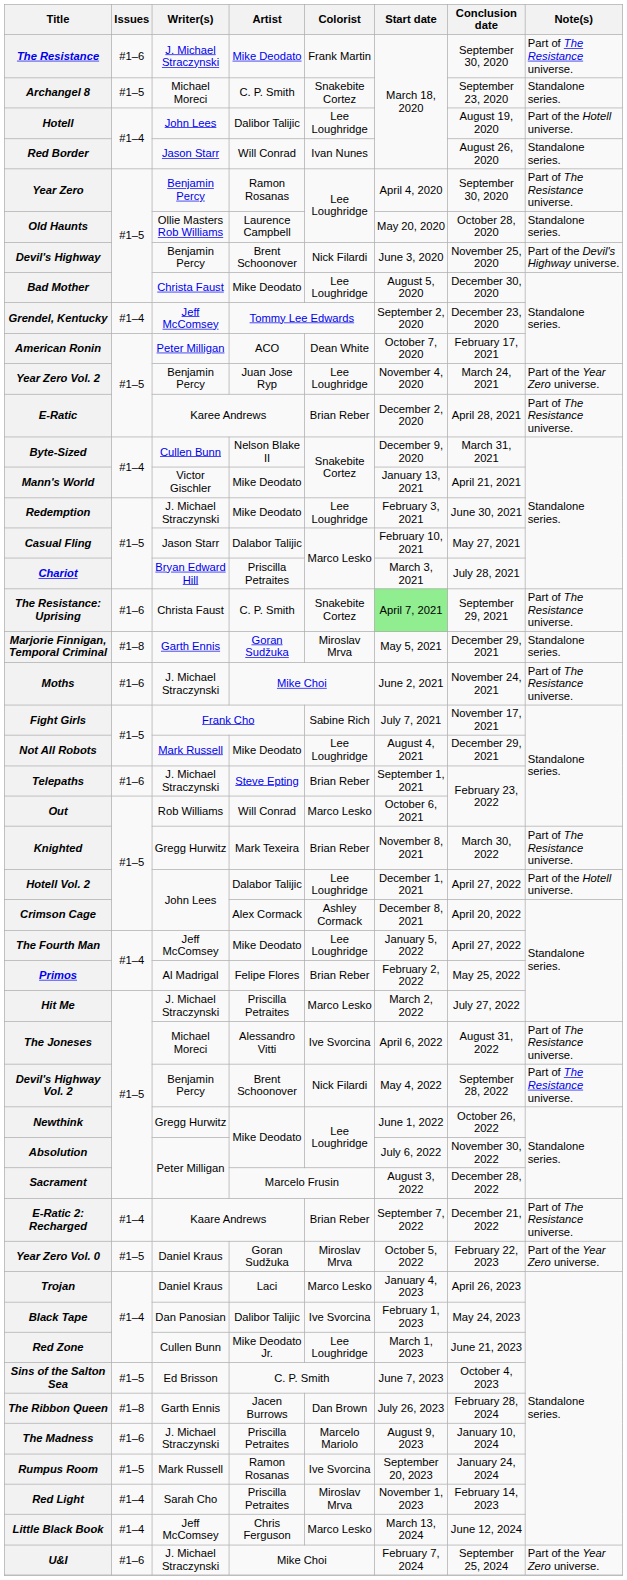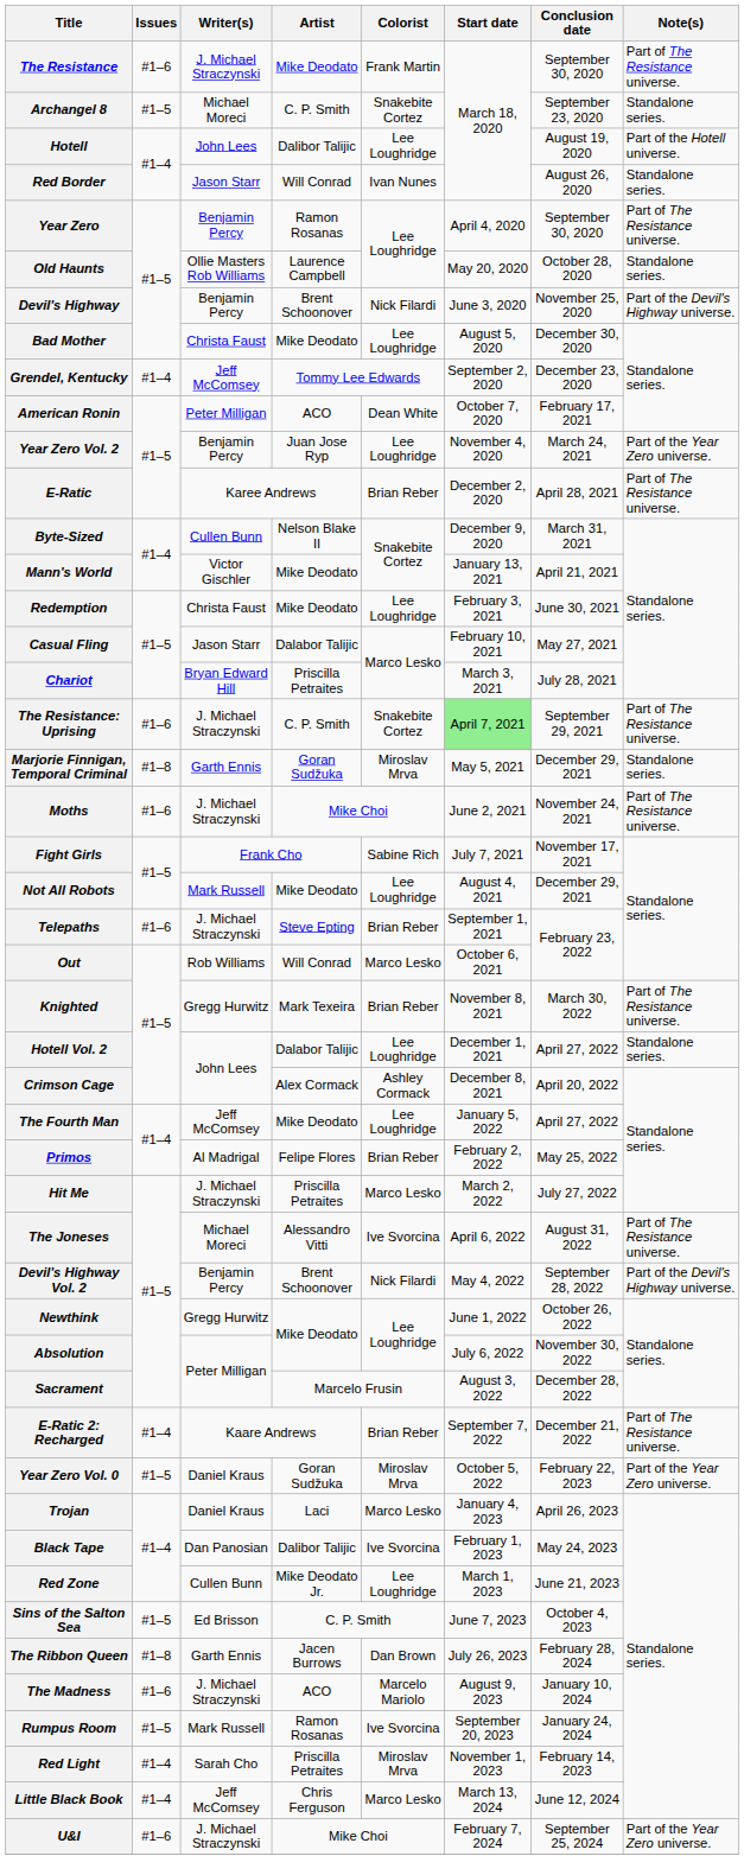 <table class="wikitable sortable collapsible plainrowheaders" style="margin:1em auto 1em auto;">
 <tr>
 <th scope="col">Title</th>
 <th scope="col">Issues</th>
 <th scope="col">Writer(s)</th>
 <th scope="col">Artist</th>
 <th scope="col">Colorist</th>
 <th scope="col">Start date</th>
 <th scope="col">Conclusion date</th>
 <th scope="col">Note(s)</th>
 </tr>
 <tr>
 <th scope="row"><em><a href='#'>The Resistance</a></em></th>
 <td align="center">#1–6</td>
 <td align="center"><a href='#'>J. Michael Straczynski</a></td>
 <td align="center"><a href='#'>Mike Deodato</a></td>
 <td align="center">Frank Martin</td>
 <td rowspan="4" align="center">March 18, 2020</td>
 <td align="center">September 30, 2020</td>
 <td>Part of <em><a href='#'>The Resistance</a></em> universe.</td>
 </tr>
 <tr>
 <th scope="row"><em>Archangel 8</em></th>
 <td align="center">#1–5</td>
 <td align="center">Michael Moreci</td>
 <td align="center">C. P. Smith</td>
 <td align="center">Snakebite Cortez</td>
 <td align="center">September 23, 2020</td>
 <td>Standalone series.</td>
 </tr>
 <tr>
 <th scope="row"><em>Hotell</em></th>
 <td rowspan="2" align="center">#1–4</td>
 <td align="center"><a href='#'>John Lees</a></td>
 <td align="center">Dalibor Talijic</td>
 <td align="center">Lee Loughridge</td>
 <td align="center">August 19, 2020</td>
 <td>Part of the <em>Hotell</em> universe.</td>
 </tr>
 <tr>
 <th scope="row"><em>Red Border</em></th>
 <td align="center"><a href='#'>Jason Starr</a></td>
 <td align="center">Will Conrad</td>
 <td align="center">Ivan Nunes</td>
 <td align="center">August 26, 2020</td>
 <td>Standalone series.</td>
 </tr>
 <tr>
 <th scope="row"><em>Year Zero</em></th>
 <td rowspan="4" align="center">#1–5</td>
 <td align="center"><a href='#'>Benjamin Percy</a></td>
 <td align="center">Ramon Rosanas</td>
 <td rowspan="2" align="center">Lee Loughridge</td>
 <td align="center">April 4, 2020</td>
 <td align="center">September 30, 2020</td>
 <td>Part of <em>The Resistance</em> universe.</td>
 </tr>
 <tr>
 <th scope="row"><em>Old Haunts</em></th>
 <td align="center">Ollie Masters<br><a href='#'>Rob Williams</a></td>
 <td align="center">Laurence Campbell</td>
 <td align="center">May 20, 2020</td>
 <td align="center">October 28, 2020</td>
 <td>Standalone series.</td>
 </tr>
 <tr>
 <th scope="row"><em>Devil's Highway</em></th>
 <td align="center">Benjamin Percy</td>
 <td align="center">Brent Schoonover</td>
 <td align="center">Nick Filardi</td>
 <td align="center">June 3, 2020</td>
 <td align="center">November 25, 2020</td>
 <td>Part of the <em>Devil's Highway</em> universe.</td>
 </tr>
 <tr>
 <th scope="row"><em>Bad Mother</em></th>
 <td align="center"><a href='#'>Christa Faust</a></td>
 <td align="center">Mike Deodato</td>
 <td align="center">Lee Loughridge</td>
 <td align="center">August 5, 2020</td>
 <td align="center">December 30, 2020</td>
 <td rowspan="3">Standalone series.</td>
 </tr>
 <tr>
 <th scope="row"><em>Grendel, Kentucky</em></th>
 <td align="center">#1–4</td>
 <td align="center"><a href='#'>Jeff McComsey</a></td>
 <td align="center" colspan="2"><a href='#'>Tommy Lee Edwards</a></td>
 <td align="center">September 2, 2020</td>
 <td align="center">December 23, 2020</td>
 </tr>
 <tr>
 <th scope="row"><em>American Ronin</em></th>
 <td align="center" rowspan="3">#1–5</td>
 <td align="center"><a href='#'>Peter Milligan</a></td>
 <td align="center">ACO</td>
 <td align="center">Dean White</td>
 <td align="center">October 7, 2020</td>
 <td align="center">February 17, 2021</td>
 </tr>
 <tr>
 <th scope="row"><em>Year Zero Vol. 2</em></th>
 <td align="center">Benjamin Percy</td>
 <td align="center">Juan Jose Ryp</td>
 <td align="center">Lee Loughridge</td>
 <td align="center">November 4, 2020</td>
 <td align="center">March 24, 2021</td>
 <td>Part of the <em>Year Zero</em> universe.</td>
 </tr>
 <tr>
 <th scope="row"><em>E-Ratic</em></th>
 <td colspan="2" align="center">Karee Andrews</td>
 <td align="center">Brian Reber</td>
 <td align="center">December 2, 2020</td>
 <td align="center">April 28, 2021</td>
 <td>Part of <em>The Resistance</em> universe.</td>
 </tr>
 <tr>
 <th scope="row"><em>Byte-Sized</em></th>
 <td align="center" rowspan="2">#1–4</td>
 <td align="center"><a href='#'>Cullen Bunn</a></td>
 <td align="center">Nelson Blake II</td>
 <td rowspan="2" align="center">Snakebite Cortez</td>
 <td align="center">December 9, 2020</td>
 <td align="center">March 31, 2021</td>
 <td rowspan="5">Standalone series.</td>
 </tr>
 <tr>
 <th scope="row"><em>Mann's World</em></th>
 <td align="center">Victor Gischler</td>
 <td align="center">Mike Deodato</td>
 <td align="center">January 13, 2021</td>
 <td align="center">April 21, 2021</td>
 </tr>
 <tr>
 <th scope="row"><em>Redemption</em></th>
 <td rowspan="3" align="center">#1–5</td>
-<td align="center">J. Michael Straczynski</td>
+<td align="center">Christa Faust</td>
 <td align="center">Mike Deodato</td>
 <td align="center">Lee Loughridge</td>
 <td align="center">February 3, 2021</td>
 <td align="center">June 30, 2021</td>
 </tr>
 <tr>
 <th scope="row"><em>Casual Fling</em></th>
 <td align="center">Jason Starr</td>
 <td align="center">Dalabor Talijic</td>
 <td align="center" rowspan="2">Marco Lesko</td>
 <td align="center">February 10, 2021</td>
 <td align="center">May 27, 2021</td>
 </tr>
 <tr>
 <th scope="row"><em><a href='#'>Chariot</a></em></th>
 <td align="center"><a href='#'>Bryan Edward Hill</a></td>
 <td align="center">Priscilla Petraites</td>
 <td align="center">March 3, 2021</td>
 <td align="center">July 28, 2021</td>
 </tr>
 <tr>
 <th scope="row"><em>The Resistance: Uprising</em></th>
 <td align="center">#1–6</td>
-<td align="center">Christa Faust</td>
+<td align="center">J. Michael Straczynski</td>
 <td align="center">C. P. Smith</td>
 <td align="center">Snakebite Cortez</td>
 <td align="center" style="background: lightgreen;">April 7, 2021</td>
 <td align="center">September 29, 2021</td>
 <td>Part of <em>The Resistance</em> universe.</td>
 </tr>
 <tr>
 <th scope="row"><em>Marjorie Finnigan, Temporal Criminal</em></th>
 <td align="center">#1–8</td>
 <td align="center"><a href='#'>Garth Ennis</a></td>
 <td align="center"><a href='#'>Goran Sudžuka</a></td>
 <td align="center">Miroslav Mrva</td>
 <td align="center">May 5, 2021</td>
 <td align="center">December 29, 2021</td>
 <td>Standalone series.</td>
 </tr>
 <tr>
 <th scope="row"><em>Moths</em></th>
 <td align="center">#1–6</td>
 <td align="center">J. Michael Straczynski</td>
 <td align="center" colspan="2"><a href='#'>Mike Choi</a></td>
 <td align="center">June 2, 2021</td>
 <td align="center">November 24, 2021</td>
 <td>Part of <em>The Resistance</em> universe.</td>
 </tr>
 <tr>
 <th scope="row"><em>Fight Girls</em></th>
 <td align="center" rowspan="2">#1–5</td>
 <td colspan="2" align="center"><a href='#'>Frank Cho</a></td>
 <td align="center">Sabine Rich</td>
 <td align="center">July 7, 2021</td>
 <td align="center">November 17, 2021</td>
 <td rowspan="4">Standalone series.</td>
 </tr>
 <tr>
 <th scope="row"><em>Not All Robots</em></th>
 <td align="center"><a href='#'>Mark Russell</a></td>
 <td align="center">Mike Deodato</td>
 <td align="center">Lee Loughridge</td>
 <td align="center">August 4, 2021</td>
 <td align="center">December 29, 2021</td>
 </tr>
 <tr>
 <th scope="row"><em>Telepaths</em></th>
 <td align="center">#1–6</td>
 <td align="center">J. Michael Straczynski</td>
 <td align="center"><a href='#'>Steve Epting</a></td>
 <td align="center">Brian Reber</td>
 <td align="center">September 1, 2021</td>
 <td rowspan="2" align="center">February 23, 2022</td>
 </tr>
 <tr>
 <th scope="row"><em>Out</em></th>
 <td align="center" rowspan="4">#1–5</td>
 <td align="center">Rob Williams</td>
 <td align="center">Will Conrad</td>
 <td align="center">Marco Lesko</td>
 <td align="center">October 6, 2021</td>
 </tr>
 <tr>
 <th scope="row"><em>Knighted</em></th>
 <td align="center">Gregg Hurwitz</td>
 <td align="center">Mark Texeira</td>
 <td align="center">Brian Reber</td>
 <td align="center">November 8, 2021</td>
 <td align="center">March 30, 2022</td>
 <td>Part of <em>The Resistance</em> universe.</td>
 </tr>
 <tr>
 <th scope="row"><em>Hotell Vol. 2</em></th>
 <td align="center" rowspan="2">John Lees</td>
 <td align="center">Dalabor Talijic</td>
 <td align="center">Lee Loughridge</td>
 <td align="center">December 1, 2021</td>
 <td align="center">April 27, 2022</td>
-<td>Part of the <em>Hotell</em> universe.</td>
+<td>Standalone series.</td>
 </tr>
 <tr>
 <th scope="row"><em>Crimson Cage</em></th>
 <td align="center">Alex Cormack</td>
 <td align="center">Ashley Cormack</td>
 <td align="center">December 8, 2021</td>
 <td align="center">April 20, 2022</td>
 <td rowspan="4">Standalone series.</td>
 </tr>
 <tr>
 <th scope="row"><em>The Fourth Man</em></th>
 <td align="center" rowspan="2">#1–4</td>
 <td align="center">Jeff McComsey</td>
 <td align="center">Mike Deodato</td>
 <td align="center">Lee Loughridge</td>
 <td align="center">January 5, 2022</td>
 <td align="center">April 27, 2022</td>
 </tr>
 <tr>
 <th scope="row"><em><a href='#'>Primos</a></em></th>
 <td align="center">Al Madrigal</td>
 <td align="center">Felipe Flores</td>
 <td align="center">Brian Reber</td>
 <td align="center">February 2, 2022</td>
 <td align="center">May 25, 2022</td>
 </tr>
 <tr>
 <th scope="row"><em>Hit Me</em></th>
 <td align="center" rowspan="6">#1–5</td>
 <td align="center">J. Michael Straczynski</td>
 <td align="center">Priscilla Petraites</td>
 <td align="center">Marco Lesko</td>
 <td align="center">March 2, 2022</td>
 <td align="center">July 27, 2022</td>
 </tr>
 <tr>
 <th scope="row"><em>The Joneses</em></th>
 <td align="center">Michael Moreci</td>
 <td align="center">Alessandro Vitti</td>
 <td align="center">Ive Svorcina</td>
 <td align="center">April 6, 2022</td>
 <td align="center">August 31, 2022</td>
 <td>Part of <em>The Resistance</em> universe.</td>
 </tr>
 <tr>
 <th scope="row"><em>Devil's Highway Vol. 2</em></th>
 <td align="center">Benjamin Percy</td>
 <td align="center">Brent Schoonover</td>
 <td align="center">Nick Filardi</td>
 <td align="center">May 4, 2022</td>
 <td align="center">September 28, 2022</td>
-<td>Part of <em><a href='#'>The Resistance</a></em> universe.</td>
+<td>Part of the <em>Devil's Highway</em> universe.</td>
 </tr>
 <tr>
 <th scope="row"><em>Newthink</em></th>
 <td align="center">Gregg Hurwitz</td>
 <td rowspan="2" align="center">Mike Deodato</td>
 <td rowspan="2" align="center">Lee Loughridge</td>
 <td align="center">June 1, 2022</td>
 <td align="center">October 26, 2022</td>
 <td rowspan="3">Standalone series.</td>
 </tr>
 <tr>
 <th scope="row"><em>Absolution</em></th>
 <td rowspan="2" align="center">Peter Milligan</td>
 <td align="center">July 6, 2022</td>
 <td align="center">November 30, 2022</td>
 </tr>
 <tr>
 <th scope="row"><em>Sacrament</em></th>
 <td colspan="2" align="center">Marcelo Frusin</td>
 <td align="center">August 3, 2022</td>
 <td align="center">December 28, 2022</td>
 </tr>
 <tr>
 <th scope="row"><em>E-Ratic 2: Recharged</em></th>
 <td align="center">#1–4</td>
 <td colspan="2" align="center">Kaare Andrews</td>
 <td align="center">Brian Reber</td>
 <td align="center">September 7, 2022</td>
 <td align="center">December 21, 2022</td>
 <td>Part of <em>The Resistance</em> universe.</td>
 </tr>
 <tr>
 <th scope="row"><em>Year Zero Vol. 0</em></th>
 <td align="center">#1–5</td>
 <td align="center">Daniel Kraus</td>
 <td align="center">Goran Sudžuka</td>
 <td align="center">Miroslav Mrva</td>
 <td align="center">October 5, 2022</td>
 <td align="center">February 22, 2023</td>
 <td>Part of the <em>Year Zero</em> universe.</td>
 </tr>
 <tr>
 <th scope="row"><em>Trojan</em></th>
 <td align="center" rowspan="3">#1–4</td>
 <td align="center">Daniel Kraus</td>
 <td align="center">Laci</td>
 <td align="center">Marco Lesko</td>
 <td align="center">January 4, 2023</td>
 <td align="center">April 26, 2023</td>
 <td rowspan="9">Standalone series.</td>
 </tr>
 <tr>
 <th scope="row"><em>Black Tape</em></th>
 <td align="center">Dan Panosian</td>
 <td align="center">Dalibor Talijic</td>
 <td align="center">Ive Svorcina</td>
 <td align="center">February 1, 2023</td>
 <td align="center">May 24, 2023</td>
 </tr>
 <tr>
 <th scope="row"><em>Red Zone</em></th>
 <td align="center">Cullen Bunn</td>
 <td align="center">Mike Deodato Jr.</td>
 <td align="center">Lee Loughridge</td>
 <td align="center">March 1, 2023</td>
 <td align="center">June 21, 2023</td>
 </tr>
 <tr>
 <th scope="row"><em>Sins of the Salton Sea</em></th>
 <td align="center">#1–5</td>
 <td align="center">Ed Brisson</td>
 <td align="center" colspan="2">C. P. Smith</td>
 <td align="center">June 7, 2023</td>
 <td align="center">October 4, 2023</td>
 </tr>
 <tr>
 <th scope="row"><em>The Ribbon Queen</em></th>
 <td align="center">#1–8</td>
 <td align="center">Garth Ennis</td>
 <td align="center">Jacen Burrows</td>
 <td align="center">Dan Brown</td>
 <td align="center">July 26, 2023</td>
 <td align="center">February 28, 2024</td>
 </tr>
 <tr>
 <th scope="row"><em>The Madness</em></th>
 <td align="center">#1–6</td>
 <td align="center">J. Michael Straczynski</td>
-<td align="center">Priscilla Petraites</td>
+<td align="center">ACO</td>
 <td align="center">Marcelo Mariolo</td>
 <td align="center">August 9, 2023</td>
 <td align="center">January 10, 2024</td>
 </tr>
 <tr>
 <th scope="row"><em>Rumpus Room</em></th>
 <td align="center">#1–5</td>
 <td align="center">Mark Russell</td>
 <td align="center">Ramon Rosanas</td>
 <td align="center">Ive Svorcina</td>
 <td align="center">September 20, 2023</td>
 <td align="center">January 24, 2024</td>
 </tr>
 <tr>
 <th scope="row"><em>Red Light</em></th>
 <td align="center">#1–4</td>
 <td align="center">Sarah Cho</td>
 <td align="center">Priscilla Petraites</td>
 <td align="center">Miroslav Mrva</td>
 <td align="center">November 1, 2023</td>
 <td align="center">February 14, 2023</td>
 </tr>
 <tr>
 <th scope="row"><em>Little Black Book</em></th>
 <td align="center">#1–4</td>
 <td align="center">Jeff McComsey</td>
 <td align="center">Chris Ferguson</td>
 <td align="center">Marco Lesko</td>
 <td align="center">March 13, 2024</td>
 <td align="center">June 12, 2024</td>
 </tr>
 <tr>
 <th scope="row"><em>U&I</em></th>
 <td align="center">#1–6</td>
 <td align="center">J. Michael Straczynski</td>
 <td align="center" colspan="2">Mike Choi</td>
 <td align="center">February 7, 2024</td>
 <td align="center">September 25, 2024</td>
 <td>Part of the <em>Year Zero</em> universe.</td>
 </tr>
 <tr>
 </tr>
 </table>
